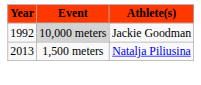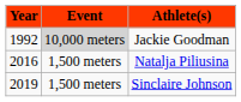 <table style="margin: 1em auto 1em auto" class="wikitable sortable">
 <tr>
 <th style="background:#FF3800;" align="center"><span>Year</span></th>
 <th style="background:#FF3800;" align="center"><span>Event</span></th>
 <th style="background:#FF3800;" align="center"><span>Athlete(s)</span></th>
 </tr>
 <tr style="text-align:center;">
 <td>1992</td>
 <td style="background: lightgrey;">10,000 meters</td>
 <td>Jackie Goodman</td>
 </tr>
 <tr style="text-align:center;">
-<td>2013</td>
+<td>2016</td>
 <td>1,500 meters</td>
 <td><a href='#'>Natalja Piliusina</a></td>
 </tr>
+<tr style="text-align:center;">
+<td>2019</td>
+<td>1,500 meters</td>
+<td><a href='#'>Sinclaire Johnson</a></td>
+</tr>
 </table>
